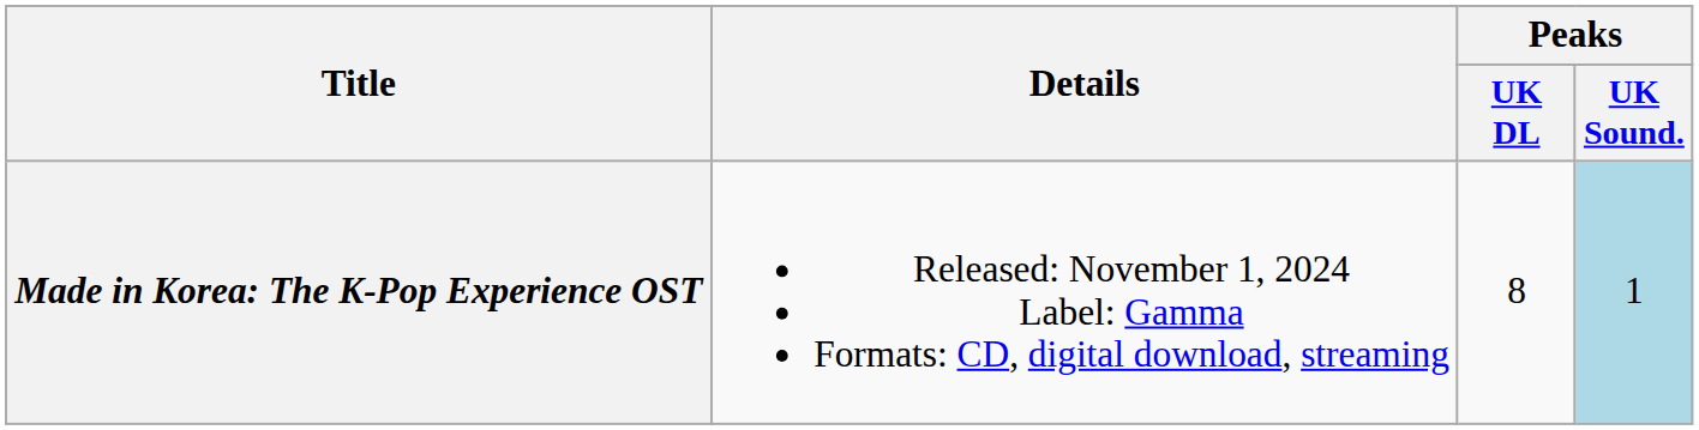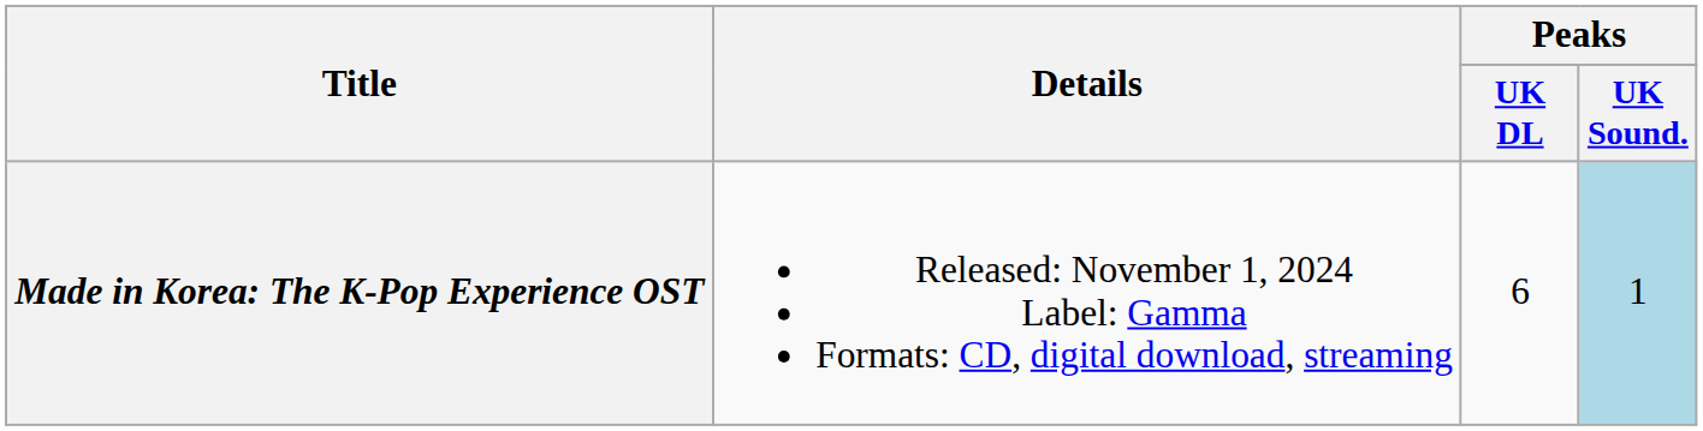 <table class="wikitable plainrowheaders" style="text-align:center">
 <tr>
 <th scope="col" rowspan="2">Title</th>
 <th scope="col" rowspan="2">Details</th>
 <th scope="col" colspan="3">Peaks</th>
 </tr>
 <tr>
 <th scope="col" style="width:3em;font-size:90%"><a href='#'>UK<br>DL</a><br></th>
 <th scope="col" style="width:3em;font-size:90%"><a href='#'>UK<br>Sound.</a><br></th>
 </tr>
 <tr>
 <th scope="row"><em>Made in Korea: The K-Pop Experience OST</em></th>
 <td><br><ul><li>Released: November 1, 2024</li><li>Label: <a href='#'>Gamma</a></li><li>Formats: <a href='#'>CD</a>, <a href='#'>digital download</a>, <a href='#'>streaming</a></li></ul></td>
-<td>8</td>
+<td>6</td>
 <td style="background: lightblue;">1</td>
 </tr>
 </table>
